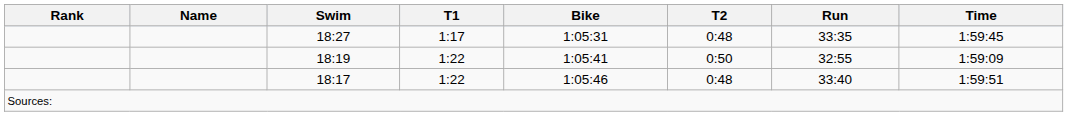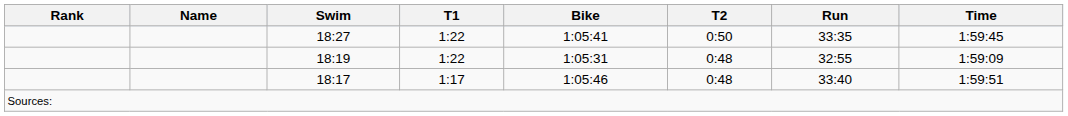 <table class="wikitable sortable" style="font-size:95%" width="60%">
 <tr bgcolor="lightsteelblue">
 <th>Rank</th>
 <th>Name</th>
 <th>Swim</th>
 <th>T1</th>
 <th>Bike</th>
 <th>T2</th>
 <th>Run</th>
 <th>Time</th>
 </tr>
 <tr align="center">
 <td></td>
 <td align='left'></td>
 <td>18:27</td>
-<td>1:17</td>
-<td>1:05:31</td>
-<td>0:48</td>
+<td>1:22</td>
+<td>1:05:41</td>
+<td>0:50</td>
 <td>33:35</td>
 <td>1:59:45</td>
 </tr>
 <tr align="center">
 <td></td>
 <td align='left'></td>
 <td>18:19</td>
 <td>1:22</td>
-<td>1:05:41</td>
-<td>0:50</td>
+<td>1:05:31</td>
+<td>0:48</td>
 <td>32:55</td>
 <td>1:59:09</td>
 </tr>
 <tr align="center">
 <td></td>
 <td align='left'></td>
 <td>18:17</td>
-<td>1:22</td>
+<td>1:17</td>
 <td>1:05:46</td>
 <td>0:48</td>
 <td>33:40</td>
 <td>1:59:51</td>
 </tr>
 <tr>
 <td colspan="8"><small>Sources:</small></td>
 </tr>
 </table>
